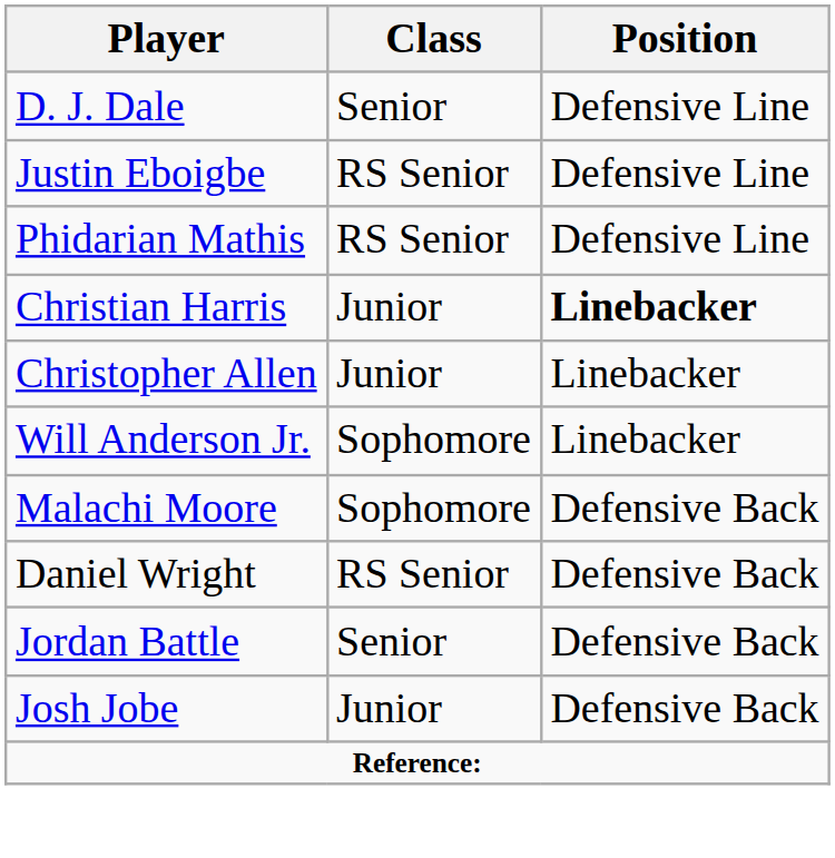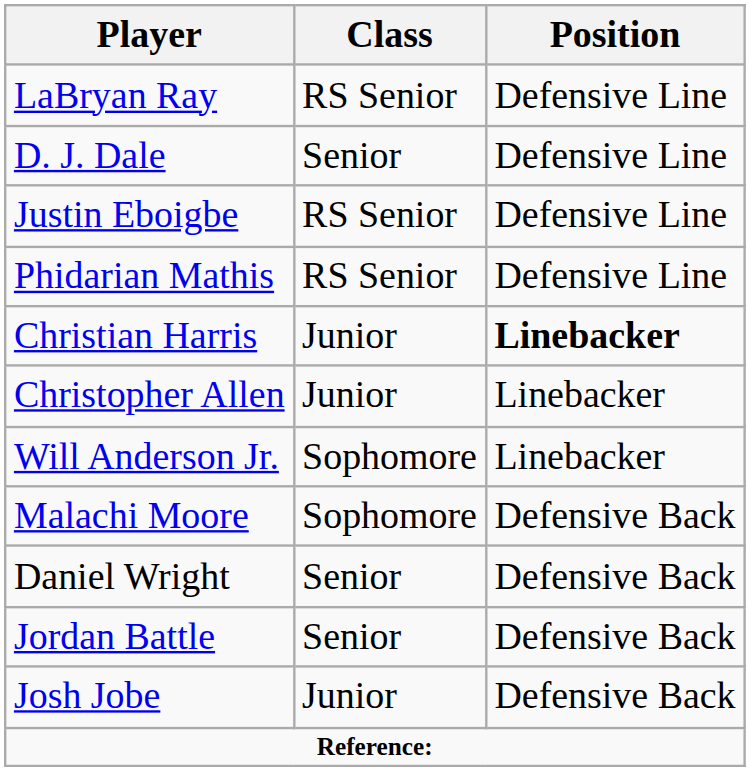 <table class="wikitable">
 <tr ;>
 <th>Player</th>
 <th>Class</th>
 <th>Position</th>
+</tr>
+<tr>
+<td><a href='#'>LaBryan Ray</a></td>
+<td>RS Senior</td>
+<td>Defensive Line</td>
 </tr>
 <tr>
 <td><a href='#'>D. J. Dale</a></td>
 <td>Senior</td>
 <td>Defensive Line</td>
 </tr>
 <tr>
 <td><a href='#'>Justin Eboigbe</a></td>
 <td>RS Senior</td>
 <td>Defensive Line</td>
 </tr>
 <tr>
 <td><a href='#'>Phidarian Mathis</a></td>
 <td>RS Senior</td>
 <td>Defensive Line</td>
 </tr>
 <tr>
 <td><a href='#'>Christian Harris</a></td>
 <td>Junior</td>
 <td><strong>Linebacker</strong></td>
 </tr>
 <tr>
 <td><a href='#'>Christopher Allen</a></td>
 <td>Junior</td>
 <td>Linebacker</td>
 </tr>
 <tr>
 <td><a href='#'>Will Anderson Jr.</a></td>
 <td>Sophomore</td>
 <td>Linebacker</td>
 </tr>
 <tr>
 <td><a href='#'>Malachi Moore</a></td>
 <td>Sophomore</td>
 <td>Defensive Back</td>
 </tr>
 <tr>
 <td>Daniel Wright</td>
-<td>RS Senior</td>
+<td>Senior</td>
 <td>Defensive Back</td>
 </tr>
 <tr>
 <td><a href='#'>Jordan Battle</a></td>
 <td>Senior</td>
 <td>Defensive Back</td>
 </tr>
 <tr>
 <td><a href='#'>Josh Jobe</a></td>
 <td>Junior</td>
 <td>Defensive Back</td>
 </tr>
 <tr>
 <td colspan="3"  style="font-size:8pt; text-align:center;"><strong>Reference:</strong></td>
 </tr>
 </table>
